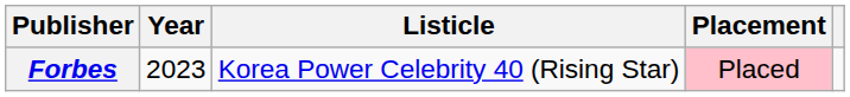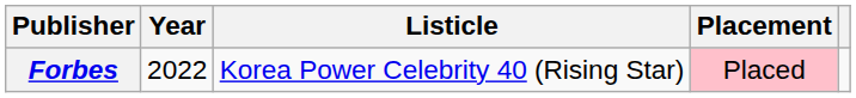 <table class="wikitable plainrowheaders" style="text-align:center">
 <tr>
 <th scope="col">Publisher</th>
 <th scope="col">Year</th>
 <th scope="col">Listicle</th>
 <th scope="col">Placement</th>
 <th scope="col" class="unsortable"></th>
 </tr>
 <tr>
 <th scope="row"><em><a href='#'>Forbes</a></em></th>
-<td>2023</td>
+<td>2022</td>
 <td style="text-align:left"><a href='#'>Korea Power Celebrity 40</a> (Rising Star)</td>
 <td style="background: pink;">Placed</td>
 <td></td>
 </tr>
 </table>
